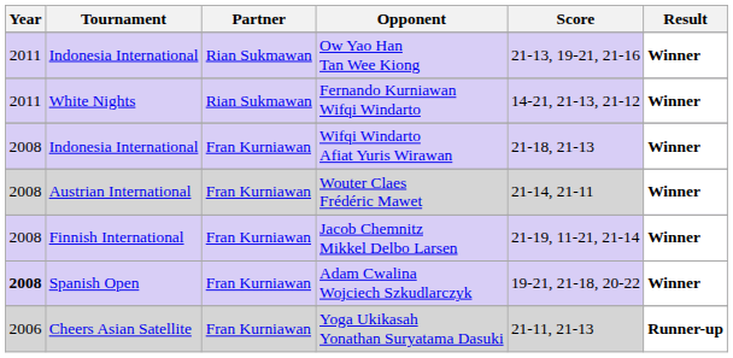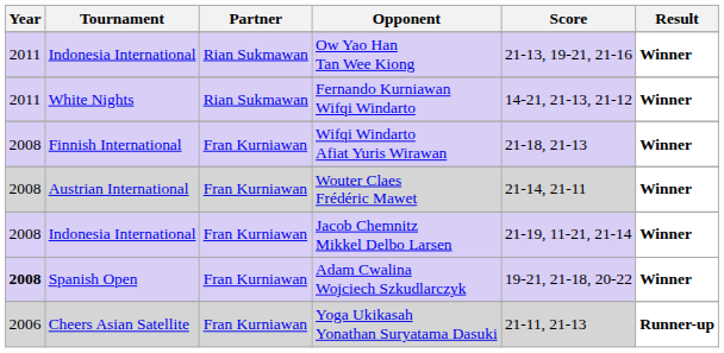 <table class="sortable wikitable" style="font-size: 90%;">
 <tr>
 <th>Year</th>
 <th>Tournament</th>
 <th>Partner</th>
 <th>Opponent</th>
 <th>Score</th>
 <th>Result</th>
 </tr>
 <tr>
 </tr>
 <tr style="background:#D8CEF6">
 <td align="center">2011</td>
 <td align="left"><a href='#'>Indonesia International</a></td>
 <td align="left"> <a href='#'>Rian Sukmawan</a></td>
 <td align="left"> <a href='#'>Ow Yao Han</a><br> <a href='#'>Tan Wee Kiong</a></td>
 <td align="left">21-13, 19-21, 21-16</td>
 <td style="text-align:left; background:white"> <strong>Winner</strong></td>
 </tr>
 <tr>
 </tr>
 <tr style="background:#D8CEF6">
 <td align="center">2011</td>
 <td align="left"><a href='#'>White Nights</a></td>
 <td align="left"> <a href='#'>Rian Sukmawan</a></td>
 <td align="left"> <a href='#'>Fernando Kurniawan</a><br> <a href='#'>Wifqi Windarto</a></td>
 <td align="left">14-21, 21-13, 21-12</td>
 <td style="text-align:left; background:white"> <strong>Winner</strong></td>
 </tr>
 <tr>
 </tr>
 <tr style="background:#D8CEF6">
 <td align="center">2008</td>
-<td align="left"><a href='#'>Indonesia International</a></td>
+<td align="left"><a href='#'>Finnish International</a></td>
 <td align="left"> <a href='#'>Fran Kurniawan</a></td>
 <td align="left"> <a href='#'>Wifqi Windarto</a><br> <a href='#'>Afiat Yuris Wirawan</a></td>
 <td align="left">21-18, 21-13</td>
 <td style="text-align:left; background:white"> <strong>Winner</strong></td>
 </tr>
 <tr>
 </tr>
 <tr style="background:#D5D5D5">
 <td align="center">2008</td>
 <td align="left"><a href='#'>Austrian International</a></td>
 <td align="left"> <a href='#'>Fran Kurniawan</a></td>
 <td align="left"> <a href='#'>Wouter Claes</a><br> <a href='#'>Frédéric Mawet</a></td>
 <td align="left">21-14, 21-11</td>
 <td style="text-align:left; background:white"> <strong>Winner</strong></td>
 </tr>
 <tr>
 </tr>
 <tr style="background:#D8CEF6">
 <td align="center">2008</td>
-<td align="left"><a href='#'>Finnish International</a></td>
+<td align="left"><a href='#'>Indonesia International</a></td>
 <td align="left"> <a href='#'>Fran Kurniawan</a></td>
 <td align="left"> <a href='#'>Jacob Chemnitz</a><br> <a href='#'>Mikkel Delbo Larsen</a></td>
 <td align="left">21-19, 11-21, 21-14</td>
 <td style="text-align:left; background:white"> <strong>Winner</strong></td>
 </tr>
 <tr>
 </tr>
 <tr style="background:#D8CEF6">
 <td align="center"><strong>2008</strong></td>
 <td align="left"><a href='#'>Spanish Open</a></td>
 <td align="left"> <a href='#'>Fran Kurniawan</a></td>
 <td align="left"> <a href='#'>Adam Cwalina</a><br> <a href='#'>Wojciech Szkudlarczyk</a></td>
 <td align="left">19-21, 21-18, 20-22</td>
 <td style="text-align:left; background:white"> <strong>Winner</strong></td>
 </tr>
 <tr>
 </tr>
 <tr style="background:#D5D5D5">
 <td align="center">2006</td>
 <td align="left"><a href='#'>Cheers Asian Satellite</a></td>
 <td align="left"> <a href='#'>Fran Kurniawan</a></td>
 <td align="left"> <a href='#'>Yoga Ukikasah</a><br> <a href='#'>Yonathan Suryatama Dasuki</a></td>
 <td align="left">21-11, 21-13</td>
 <td style="text-align:left; background:white"> <strong>Runner-up</strong></td>
 </tr>
 </table>
